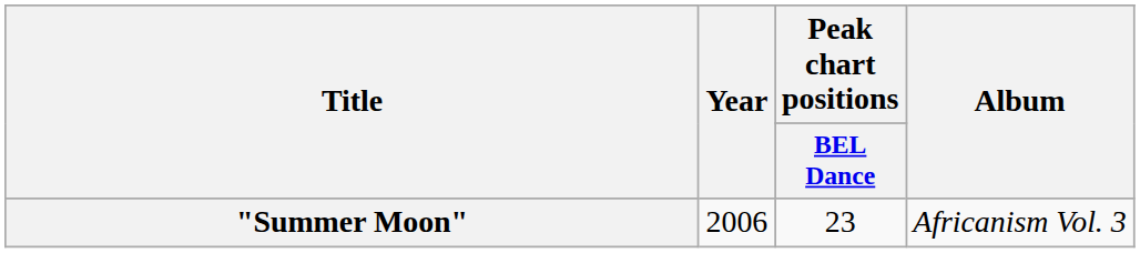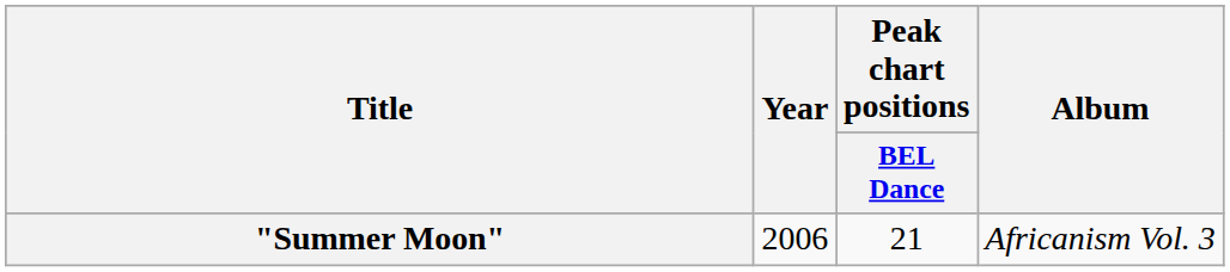 <table class="wikitable plainrowheaders" style="text-align:center;">
 <tr>
 <th scope="col" rowspan="2" style="width:22em;">Title</th>
 <th scope="col" rowspan="2" style="width:1em;">Year</th>
 <th scope="col">Peak chart positions</th>
 <th scope="col" rowspan="2">Album</th>
 </tr>
 <tr>
 <th scope="col" style="width:3em;font-size:85%;"><a href='#'>BEL<br>Dance</a><br></th>
 </tr>
 <tr>
 <th scope="row">"Summer Moon"</th>
 <td>2006</td>
-<td>23</td>
+<td>21</td>
 <td><em>Africanism Vol. 3</em></td>
 </tr>
 </table>
